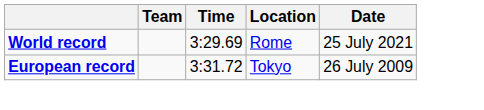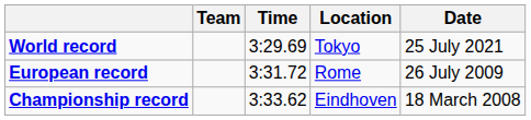 <table class=wikitable>
 <tr>
 <th></th>
 <th>Team</th>
 <th>Time</th>
 <th>Location</th>
 <th>Date</th>
 </tr>
 <tr>
 <td><strong><a href='#'>World record</a></strong></td>
 <td></td>
 <td>3:29.69</td>
-<td><a href='#'>Rome</a></td>
+<td><a href='#'>Tokyo</a></td>
 <td>25 July 2021</td>
 </tr>
 <tr>
 <td><strong><a href='#'>European record</a></strong></td>
 <td></td>
 <td>3:31.72</td>
-<td><a href='#'>Tokyo</a></td>
+<td><a href='#'>Rome</a></td>
 <td>26 July 2009</td>
 </tr>
+<tr>
+<td><strong><a href='#'>Championship record</a></strong></td>
+<td></td>
+<td>3:33.62</td>
+<td><a href='#'>Eindhoven</a></td>
+<td>18 March 2008</td>
+</tr>
 </table>
